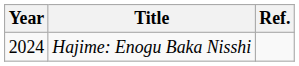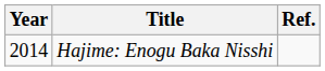 <table class="wikitable">
 <tr>
 <th>Year</th>
 <th>Title</th>
 <th>Ref.</th>
 </tr>
 <tr>
-<td>2024</td>
+<td>2014</td>
 <td><em>Hajime: Enogu Baka Nisshi</em></td>
 <td></td>
 </tr>
 </table>
